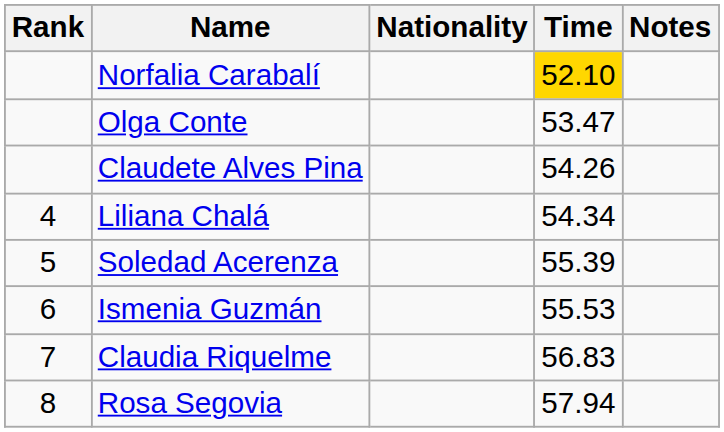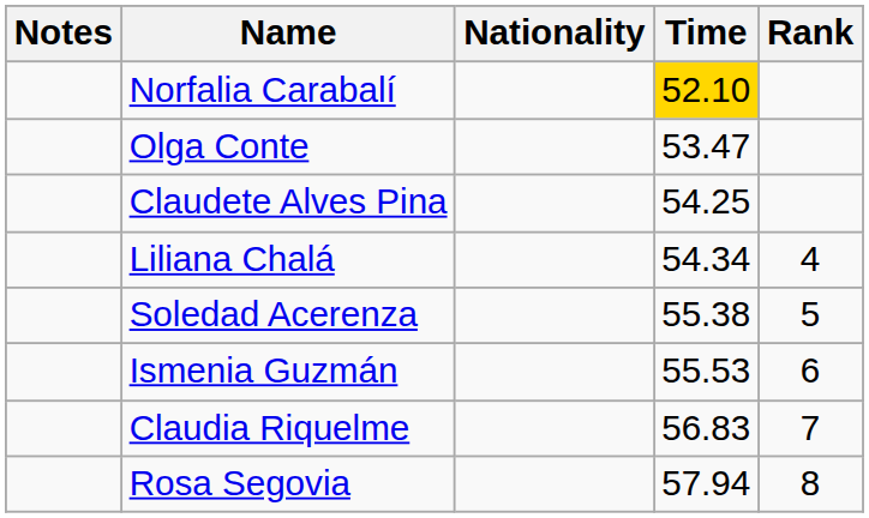 <table class="wikitable sortable" style="text-align:center">
 <tr>
-<th>Rank</th>
+<th>Notes</th>
 <th>Name</th>
 <th>Nationality</th>
 <th>Time</th>
-<th>Notes</th>
+<th>Rank</th>
 </tr>
 <tr>
 <td></td>
 <td align=left><a href='#'>Norfalia Carabalí</a></td>
 <td align=left></td>
 <td style="background: gold;">52.10</td>
 <td></td>
 </tr>
 <tr>
 <td></td>
 <td align=left><a href='#'>Olga Conte</a></td>
 <td align=left></td>
 <td>53.47</td>
 <td></td>
 </tr>
 <tr>
 <td></td>
 <td align=left><a href='#'>Claudete Alves Pina</a></td>
 <td align=left></td>
-<td>54.26</td>
+<td>54.25</td>
 <td></td>
 </tr>
 <tr>
-<td>4</td>
+<td></td>
 <td align=left><a href='#'>Liliana Chalá</a></td>
 <td align=left></td>
 <td>54.34</td>
-<td></td>
+<td>4</td>
 </tr>
 <tr>
-<td>5</td>
+<td></td>
 <td align=left><a href='#'>Soledad Acerenza</a></td>
 <td align=left></td>
-<td>55.39</td>
-<td></td>
+<td>55.38</td>
+<td>5</td>
 </tr>
 <tr>
-<td>6</td>
+<td></td>
 <td align=left><a href='#'>Ismenia Guzmán</a></td>
 <td align=left></td>
 <td>55.53</td>
-<td></td>
+<td>6</td>
 </tr>
 <tr>
-<td>7</td>
+<td></td>
 <td align=left><a href='#'>Claudia Riquelme</a></td>
 <td align=left></td>
 <td>56.83</td>
-<td></td>
+<td>7</td>
 </tr>
 <tr>
-<td>8</td>
+<td></td>
 <td align=left><a href='#'>Rosa Segovia</a></td>
 <td align=left></td>
 <td>57.94</td>
-<td></td>
+<td>8</td>
 </tr>
 </table>
